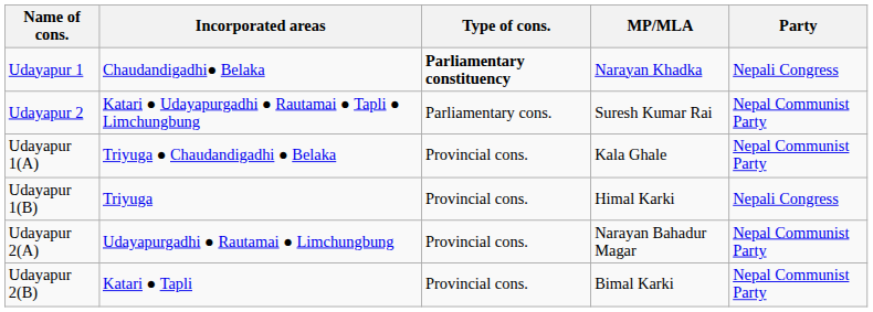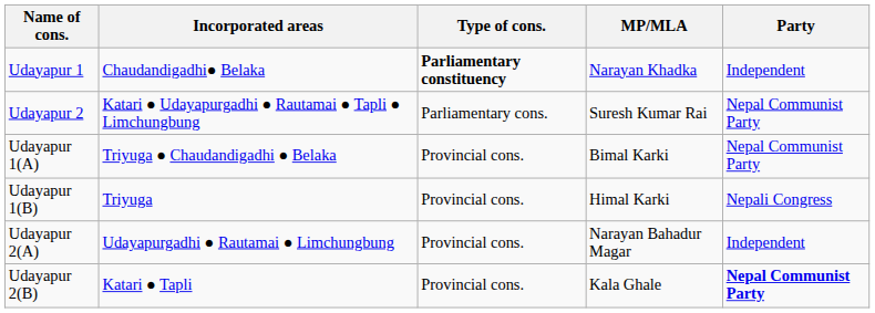 <table class = "wikitable">
 <tr>
 <th>Name of cons.</th>
 <th>Incorporated areas</th>
 <th>Type of cons.</th>
 <th>MP/MLA</th>
 <th>Party</th>
 </tr>
 <tr>
 <td><a href='#'>Udayapur 1</a></td>
 <td><a href='#'>Chaudandigadhi</a>● <a href='#'>Belaka</a></td>
 <td><strong>Parliamentary constituency</strong></td>
 <td><a href='#'>Narayan Khadka</a></td>
-<td><a href='#'>Nepali Congress</a></td>
+<td><a href='#'>Independent</a></td>
 </tr>
 <tr>
 <td><a href='#'>Udayapur 2</a></td>
 <td><a href='#'>Katari</a> ● <a href='#'>Udayapurgadhi</a> ● <a href='#'>Rautamai</a> ● <a href='#'>Tapli</a> ● <a href='#'>Limchungbung</a></td>
 <td>Parliamentary cons.</td>
 <td>Suresh Kumar Rai</td>
 <td><a href='#'>Nepal Communist Party</a></td>
 </tr>
 <tr>
 <td>Udayapur 1(A)</td>
 <td><a href='#'>Triyuga</a> ● <a href='#'>Chaudandigadhi</a> ● <a href='#'>Belaka</a></td>
 <td>Provincial cons.</td>
-<td>Kala Ghale</td>
+<td>Bimal Karki</td>
 <td><a href='#'>Nepal Communist Party</a></td>
 </tr>
 <tr>
 <td>Udayapur 1(B)</td>
 <td><a href='#'>Triyuga</a></td>
 <td>Provincial cons.</td>
 <td>Himal Karki</td>
 <td><a href='#'>Nepali Congress</a></td>
 </tr>
 <tr>
 <td>Udayapur 2(A)</td>
 <td><a href='#'>Udayapurgadhi</a> ● <a href='#'>Rautamai</a> ● <a href='#'>Limchungbung</a></td>
 <td>Provincial cons.</td>
 <td>Narayan Bahadur Magar</td>
-<td><a href='#'>Nepal Communist Party</a></td>
+<td><a href='#'>Independent</a></td>
 </tr>
 <tr>
 <td>Udayapur 2(B)</td>
 <td><a href='#'>Katari</a> ● <a href='#'>Tapli</a></td>
 <td>Provincial cons.</td>
-<td>Bimal Karki</td>
-<td><a href='#'>Nepal Communist Party</a></td>
+<td>Kala Ghale</td>
+<td><strong><a href='#'>Nepal Communist Party</a></strong></td>
 </tr>
 </table>
